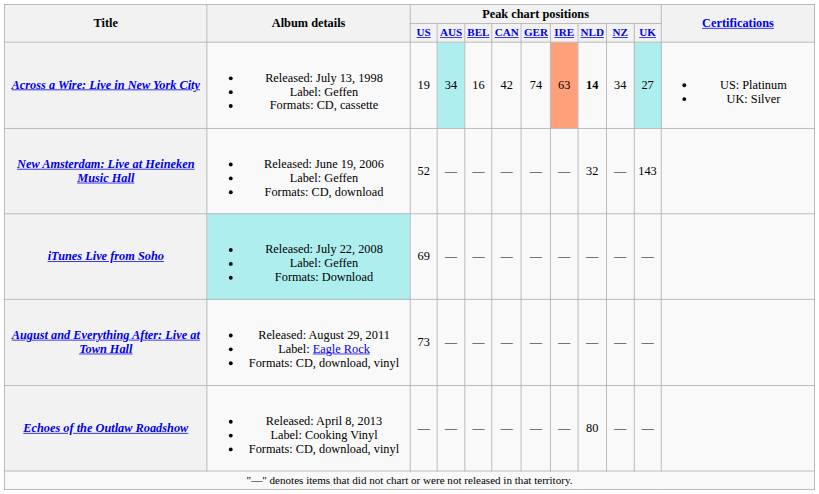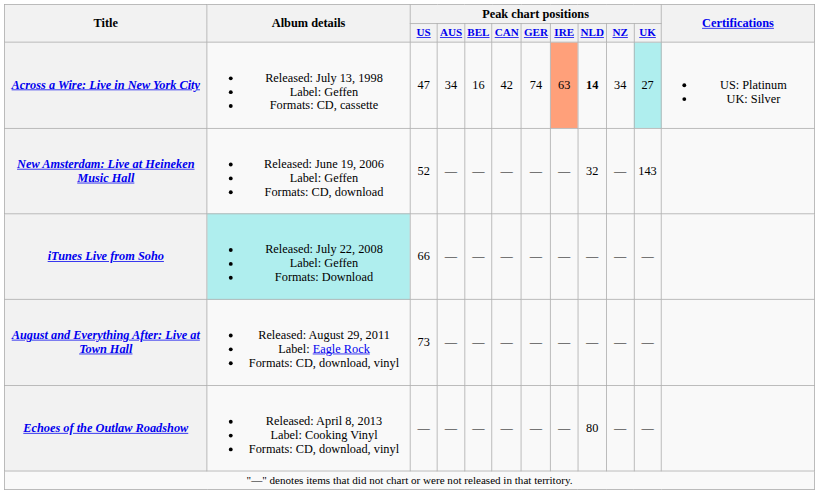 <table class="wikitable plainrowheaders" style="text-align:center;">
 <tr>
 <th scope="col" rowspan="2" style="width:16em;">Title</th>
 <th scope="col" rowspan="2" style="width:16em;">Album details</th>
 <th scope="col" colspan="9">Peak chart positions</th>
 <th rowspan="2" style="width:12em;"><a href='#'>Certifications</a></th>
 </tr>
 <tr>
 <th style="width:2em;font-size:90%;"><a href='#'>US</a><br></th>
 <th style="width:2em;font-size:90%;"><a href='#'>AUS</a><br></th>
 <th style="width:2em;font-size:90%;"><a href='#'>BEL</a><br></th>
 <th style="width:2em;font-size:90%;"><a href='#'>CAN</a><br></th>
 <th style="width:2em;font-size:90%;"><a href='#'>GER</a><br></th>
 <th style="width:2em;font-size:90%;"><a href='#'>IRE</a><br></th>
 <th style="width:2em;font-size:90%;"><a href='#'>NLD</a><br></th>
 <th style="width:2em;font-size:90%;"><a href='#'>NZ</a><br></th>
 <th style="width:2em;font-size:90%;"><a href='#'>UK</a><br></th>
 </tr>
 <tr>
 <th scope="row"><em><a href='#'>Across a Wire: Live in New York City</a></em></th>
 <td><br><ul><li>Released: July 13, 1998</li><li>Label: Geffen</li><li>Formats: CD, cassette</li></ul></td>
-<td>19</td>
-<td style="background: paleturquoise;">34</td>
+<td>47</td>
+<td>34</td>
 <td>16</td>
 <td>42</td>
 <td>74</td>
 <td style="background: lightsalmon;">63</td>
 <td><strong>14</strong></td>
 <td>34</td>
 <td style="background: paleturquoise;">27</td>
 <td><br><ul><li>US: Platinum</li><li>UK: Silver</li></ul></td>
 </tr>
 <tr>
 <th scope="row"><em><a href='#'>New Amsterdam: Live at Heineken Music Hall</a></em></th>
 <td><br><ul><li>Released: June 19, 2006</li><li>Label: Geffen</li><li>Formats: CD, download</li></ul></td>
 <td>52</td>
 <td>—</td>
 <td>—</td>
 <td>—</td>
 <td>—</td>
 <td>—</td>
 <td>32</td>
 <td>—</td>
 <td>143</td>
 <td></td>
 </tr>
 <tr>
 <th scope="row"><em><a href='#'>iTunes Live from Soho</a></em></th>
 <td style="background: paleturquoise;"><br><ul><li>Released: July 22, 2008</li><li>Label: Geffen</li><li>Formats: Download</li></ul></td>
-<td>69</td>
+<td>66</td>
 <td>—</td>
 <td>—</td>
 <td>—</td>
 <td>—</td>
 <td>—</td>
 <td>—</td>
 <td>—</td>
 <td>—</td>
 <td></td>
 </tr>
 <tr>
 <th scope="row"><em><a href='#'>August and Everything After: Live at Town Hall</a></em></th>
 <td><br><ul><li>Released: August 29, 2011</li><li>Label: <a href='#'>Eagle Rock</a></li><li>Formats: CD, download, vinyl</li></ul></td>
 <td>73</td>
 <td>—</td>
 <td>—</td>
 <td>—</td>
 <td>—</td>
 <td>—</td>
 <td>—</td>
 <td>—</td>
 <td>—</td>
 <td></td>
 </tr>
 <tr>
 <th scope="row"><em><a href='#'>Echoes of the Outlaw Roadshow</a></em></th>
 <td><br><ul><li>Released: April 8, 2013</li><li>Label: Cooking Vinyl</li><li>Formats: CD, download, vinyl</li></ul></td>
 <td>—</td>
 <td>—</td>
 <td>—</td>
 <td>—</td>
 <td>—</td>
 <td>—</td>
 <td>80</td>
 <td>—</td>
 <td>—</td>
 <td></td>
 </tr>
 <tr>
 <td align="center" colspan="15" style="font-size:90%">"—" denotes items that did not chart or were not released in that territory.</td>
 </tr>
 </table>
